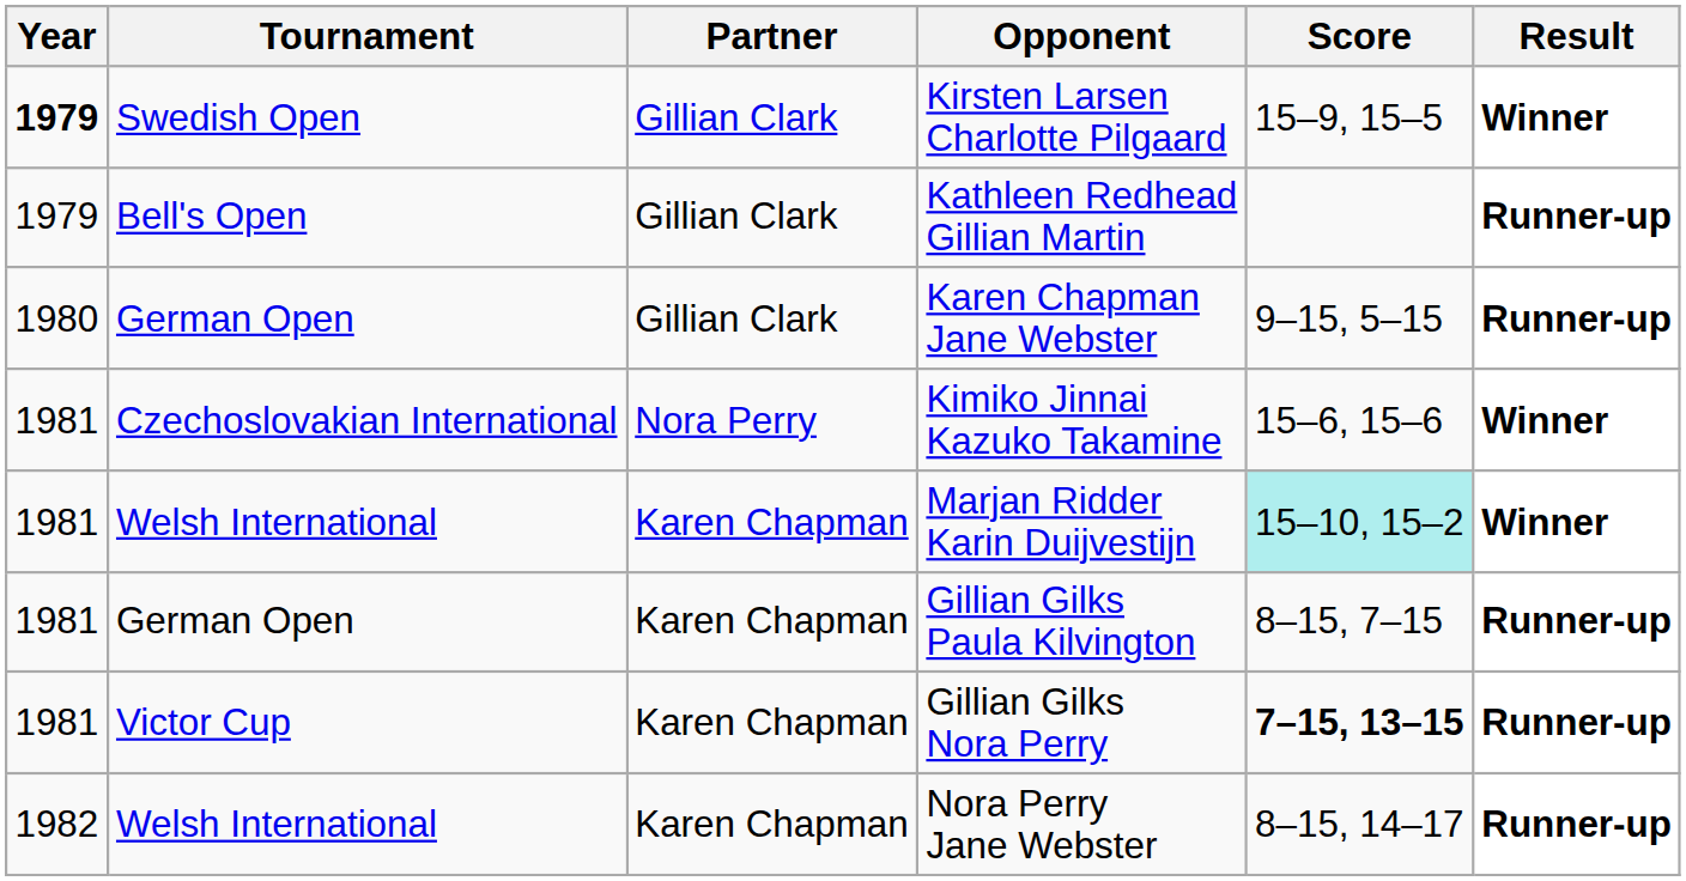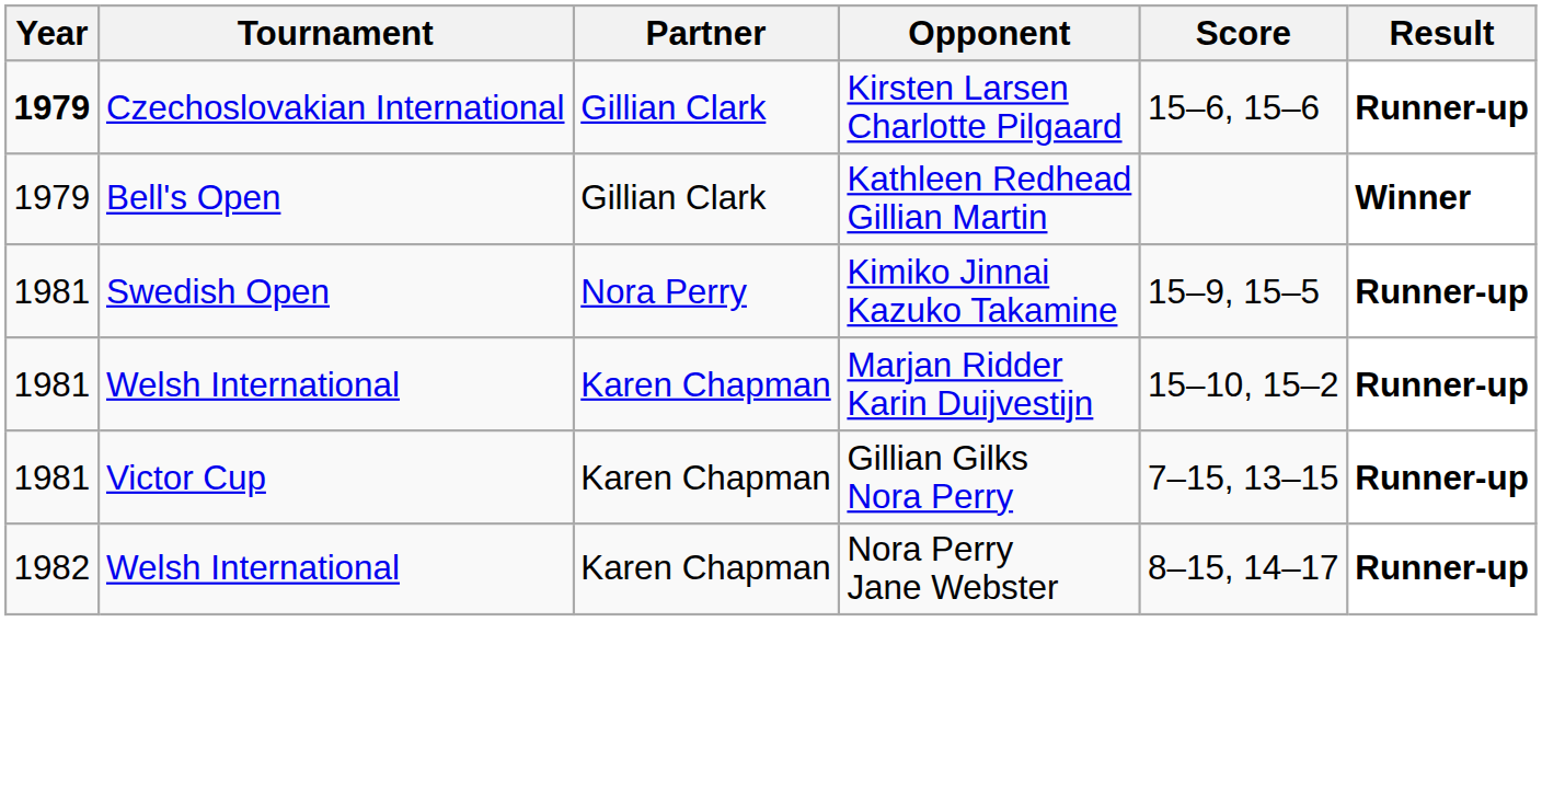 <table class="sortable wikitable" style="font-size: 90%;">
 <tr>
 <th>Year</th>
 <th>Tournament</th>
 <th>Partner</th>
 <th>Opponent</th>
 <th>Score</th>
 <th>Result</th>
 </tr>
 <tr>
 <td align="center"><strong>1979</strong></td>
-<td align="left"><a href='#'>Swedish Open</a></td>
+<td align="left"><a href='#'>Czechoslovakian International</a></td>
 <td align="left"> <a href='#'>Gillian Clark</a></td>
 <td align="left"> <a href='#'>Kirsten Larsen</a><br> <a href='#'>Charlotte Pilgaard</a></td>
-<td align="left">15–9, 15–5</td>
-<td style="text-align:left; background: white"> <strong>Winner</strong></td>
+<td align="left">15–6, 15–6</td>
+<td style="text-align:left; background: white"> <strong>Runner-up</strong></td>
 </tr>
 <tr>
 <td align="center">1979</td>
 <td align="left"><a href='#'>Bell's Open</a></td>
 <td align="left"> Gillian Clark</td>
 <td align="left"> <a href='#'>Kathleen Redhead</a><br> <a href='#'>Gillian Martin</a></td>
 <td align="left"></td>
-<td style="text-align:left; background: white"> <strong>Runner-up</strong></td>
-</tr>
-<tr>
-<td align="center">1980</td>
-<td align="left"><a href='#'>German Open</a></td>
-<td align="left"> Gillian Clark</td>
-<td align="left"> <a href='#'>Karen Chapman</a><br> <a href='#'>Jane Webster</a></td>
-<td align="left">9–15, 5–15</td>
-<td style="text-align:left; background: white"> <strong>Runner-up</strong></td>
+<td style="text-align:left; background: white"> <strong>Winner</strong></td>
 </tr>
 <tr>
 <td align="center">1981</td>
-<td align="left"><a href='#'>Czechoslovakian International</a></td>
+<td align="left"><a href='#'>Swedish Open</a></td>
 <td align="left"> <a href='#'>Nora Perry</a></td>
 <td align="left"> <a href='#'>Kimiko Jinnai</a><br> <a href='#'>Kazuko Takamine</a></td>
-<td align="left">15–6, 15–6</td>
-<td style="text-align:left; background: white"> <strong>Winner</strong></td>
+<td align="left">15–9, 15–5</td>
+<td style="text-align:left; background: white"> <strong>Runner-up</strong></td>
 </tr>
 <tr>
 <td align="center">1981</td>
 <td align="left"><a href='#'>Welsh International</a></td>
 <td align="left"> <a href='#'>Karen Chapman</a></td>
 <td align="left"> <a href='#'>Marjan Ridder</a><br> <a href='#'>Karin Duijvestijn</a></td>
-<td align="left" style="background: paleturquoise;">15–10, 15–2</td>
-<td style="text-align:left; background: white"> <strong>Winner</strong></td>
-</tr>
-<tr>
-<td align="center">1981</td>
-<td align="left">German Open</td>
-<td align="left"> Karen Chapman</td>
-<td align="left"> <a href='#'>Gillian Gilks</a><br> <a href='#'>Paula Kilvington</a></td>
-<td align="left">8–15, 7–15</td>
+<td align="left">15–10, 15–2</td>
 <td style="text-align:left; background: white"> <strong>Runner-up</strong></td>
 </tr>
 <tr>
 <td align="center">1981</td>
 <td align="left"><a href='#'>Victor Cup</a></td>
 <td align="left"> Karen Chapman</td>
 <td align="left"> Gillian Gilks<br> <a href='#'>Nora Perry</a></td>
-<td align="left"><strong>7–15, 13–15</strong></td>
+<td align="left">7–15, 13–15</td>
 <td style="text-align:left; background: white"> <strong>Runner-up</strong></td>
 </tr>
 <tr>
 <td align="center">1982</td>
 <td align="left"><a href='#'>Welsh International</a></td>
 <td align="left"> Karen Chapman</td>
 <td align="left"> Nora Perry<br> Jane Webster</td>
 <td align="left">8–15, 14–17</td>
 <td style="text-align:left; background: white"> <strong>Runner-up</strong></td>
 </tr>
 </table>
